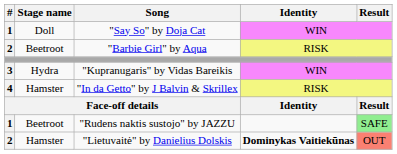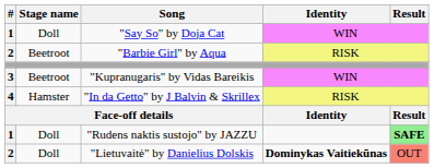 <table class="wikitable plainrowheaders" style="text-align: center;">
 <tr>
 <th>#</th>
 <th>Stage name</th>
 <th>Song</th>
 <th>Identity</th>
 <th>Result</th>
 </tr>
 <tr>
 <th>1</th>
 <td>Doll</td>
 <td>"<a href='#'>Say So</a>" by <a href='#'>Doja Cat</a></td>
 <td colspan="2" bgcolor=#F888FD>WIN</td>
 </tr>
 <tr>
 <th>2</th>
 <td>Beetroot</td>
 <td>"<a href='#'>Barbie Girl</a>" by <a href='#'>Aqua</a></td>
 <td colspan="2" bgcolor="#F3F781">RISK</td>
 </tr>
 <tr>
 <td colspan="5" style="background:darkgray"></td>
 </tr>
 <tr>
 <th>3</th>
-<td>Hydra</td>
+<td>Beetroot</td>
 <td>"Kupranugaris" by Vidas Bareikis</td>
 <td colspan="2" bgcolor=#F888FD>WIN</td>
 </tr>
 <tr>
 <th>4</th>
 <td>Hamster</td>
 <td>"<a href='#'>In da Getto</a>" by <a href='#'>J Balvin</a> & <a href='#'>Skrillex</a></td>
 <td colspan="2" bgcolor="#F3F781">RISK</td>
 </tr>
 <tr>
 <th colspan="3">Face-off details</th>
 <th>Identity</th>
 <th>Result</th>
 </tr>
 <tr>
 <th>1</th>
-<td>Beetroot</td>
+<td>Doll</td>
 <td>"Rudens naktis sustojo" by JAZZU</td>
 <td></td>
-<td bgcolor="lightgreen">SAFE</td>
+<td bgcolor="lightgreen"><strong>SAFE</strong></td>
 </tr>
 <tr>
 <th>2</th>
-<td>Hamster</td>
+<td>Doll</td>
 <td>"Lietuvaitė" by <a href='#'>Danielius Dolskis</a></td>
 <td><strong>Dominykas Vaitiekūnas</strong></td>
 <td bgcolor="salmon">OUT</td>
 </tr>
 </table>
